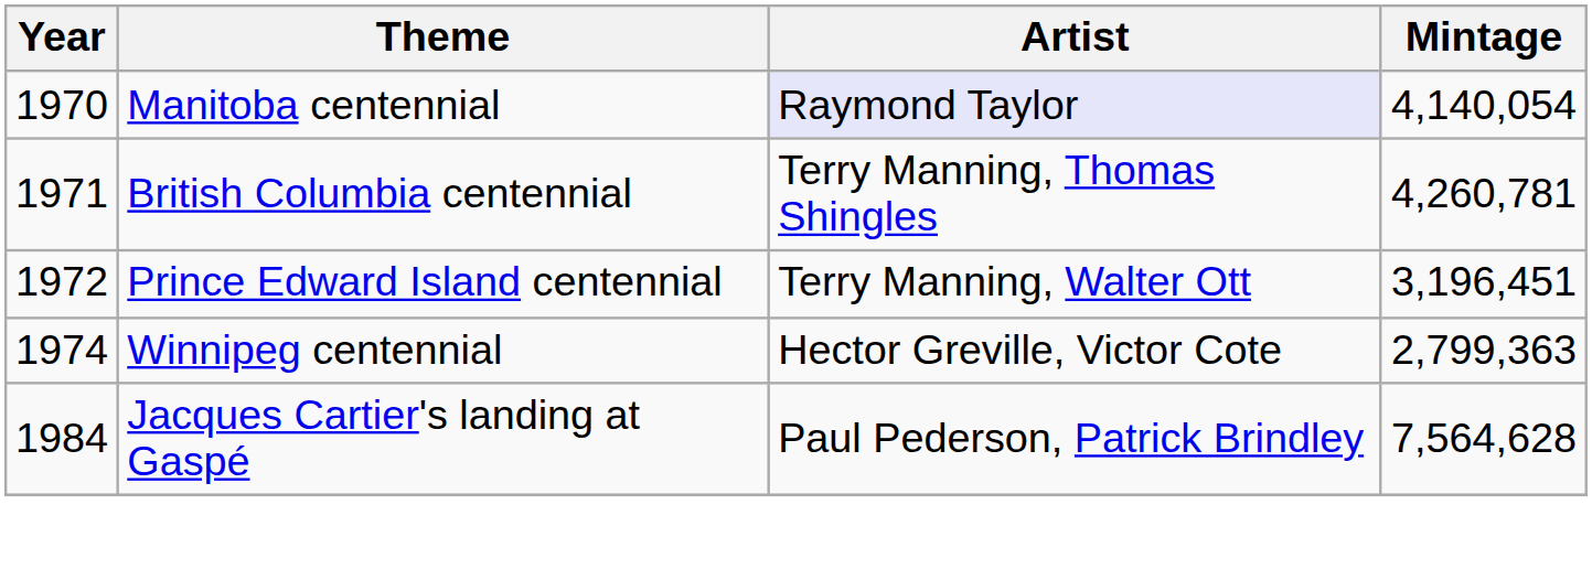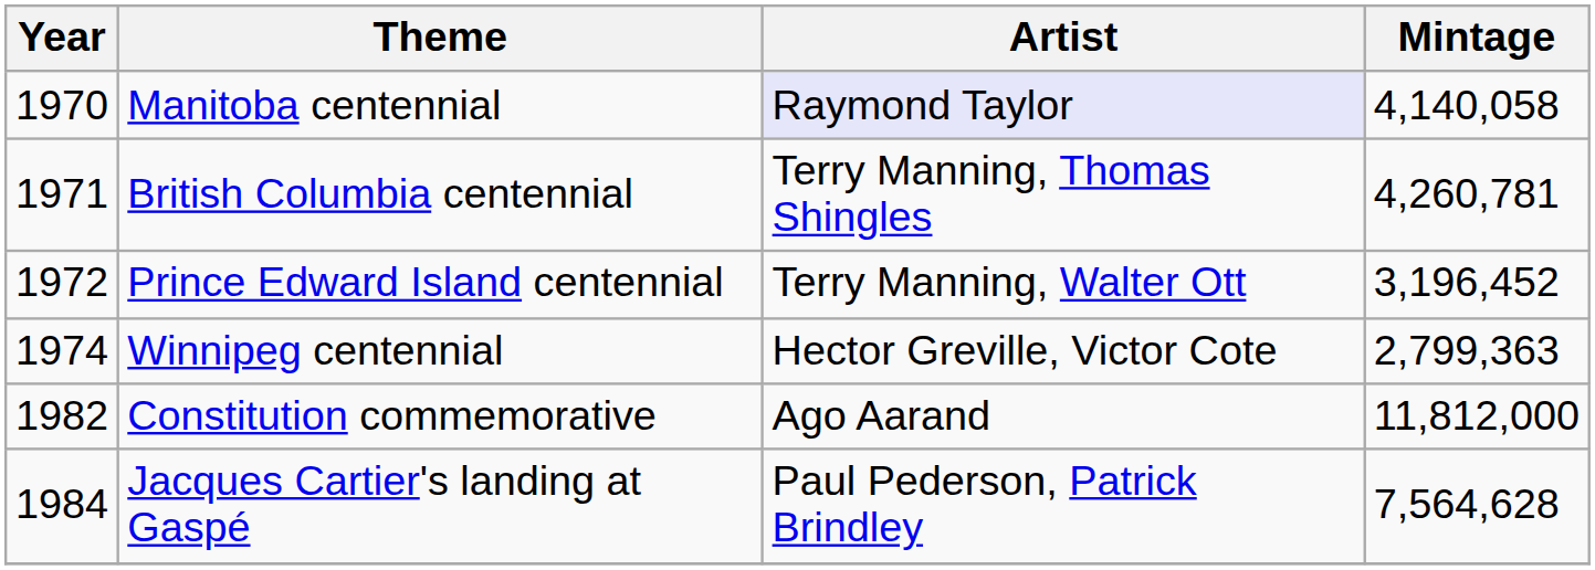 <table class="wikitable">
 <tr>
 <th>Year</th>
 <th>Theme</th>
 <th>Artist</th>
 <th>Mintage</th>
 </tr>
 <tr>
 <td>1970</td>
 <td><a href='#'>Manitoba</a> centennial</td>
 <td style="background: lavender;">Raymond Taylor</td>
-<td>4,140,054</td>
+<td>4,140,058</td>
 </tr>
 <tr>
 <td>1971</td>
 <td><a href='#'>British Columbia</a> centennial</td>
 <td>Terry Manning, <a href='#'>Thomas Shingles</a></td>
 <td>4,260,781</td>
 </tr>
 <tr>
 <td>1972</td>
 <td><a href='#'>Prince Edward Island</a> centennial</td>
 <td>Terry Manning, <a href='#'>Walter Ott</a></td>
-<td>3,196,451</td>
+<td>3,196,452</td>
 </tr>
 <tr>
 <td>1974</td>
 <td><a href='#'>Winnipeg</a> centennial</td>
 <td>Hector Greville, Victor Cote</td>
 <td>2,799,363</td>
+</tr>
+<tr>
+<td>1982</td>
+<td><a href='#'>Constitution</a> commemorative</td>
+<td>Ago Aarand</td>
+<td>11,812,000</td>
 </tr>
 <tr>
 <td>1984</td>
 <td><a href='#'>Jacques Cartier</a>'s landing at <a href='#'>Gaspé</a></td>
 <td>Paul Pederson, <a href='#'>Patrick Brindley</a></td>
 <td>7,564,628</td>
 </tr>
 <tr>
 </tr>
 </table>
